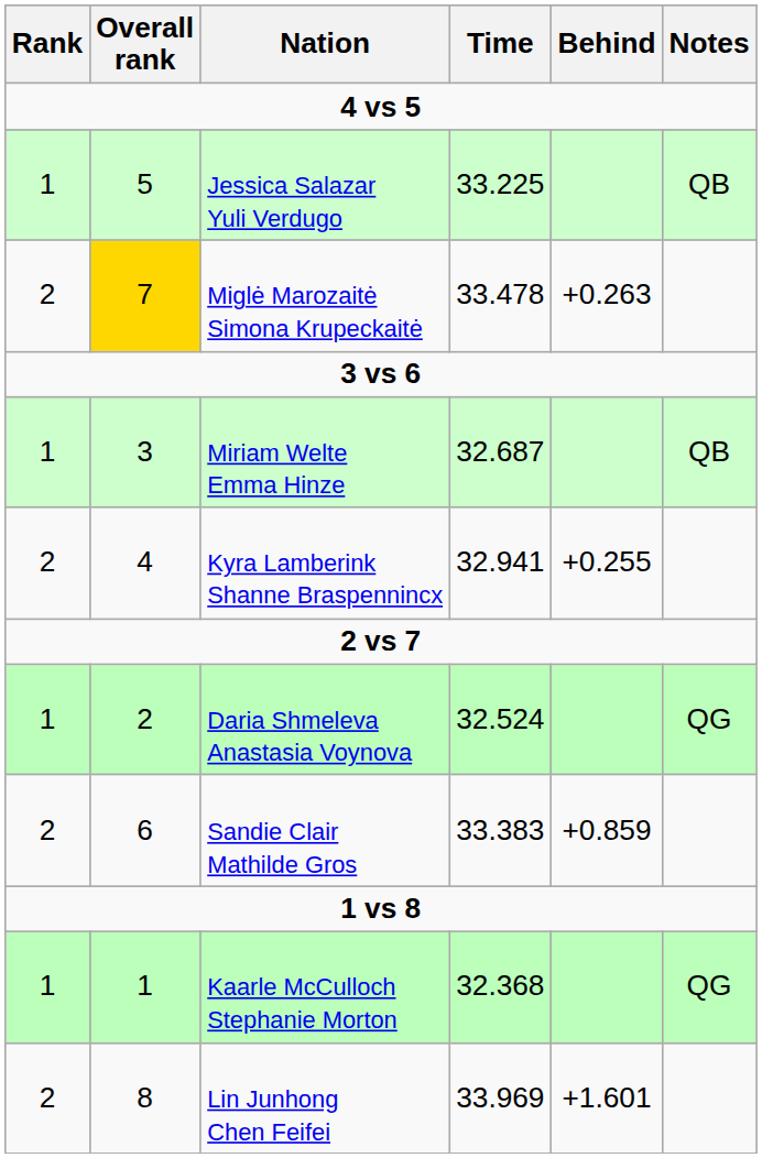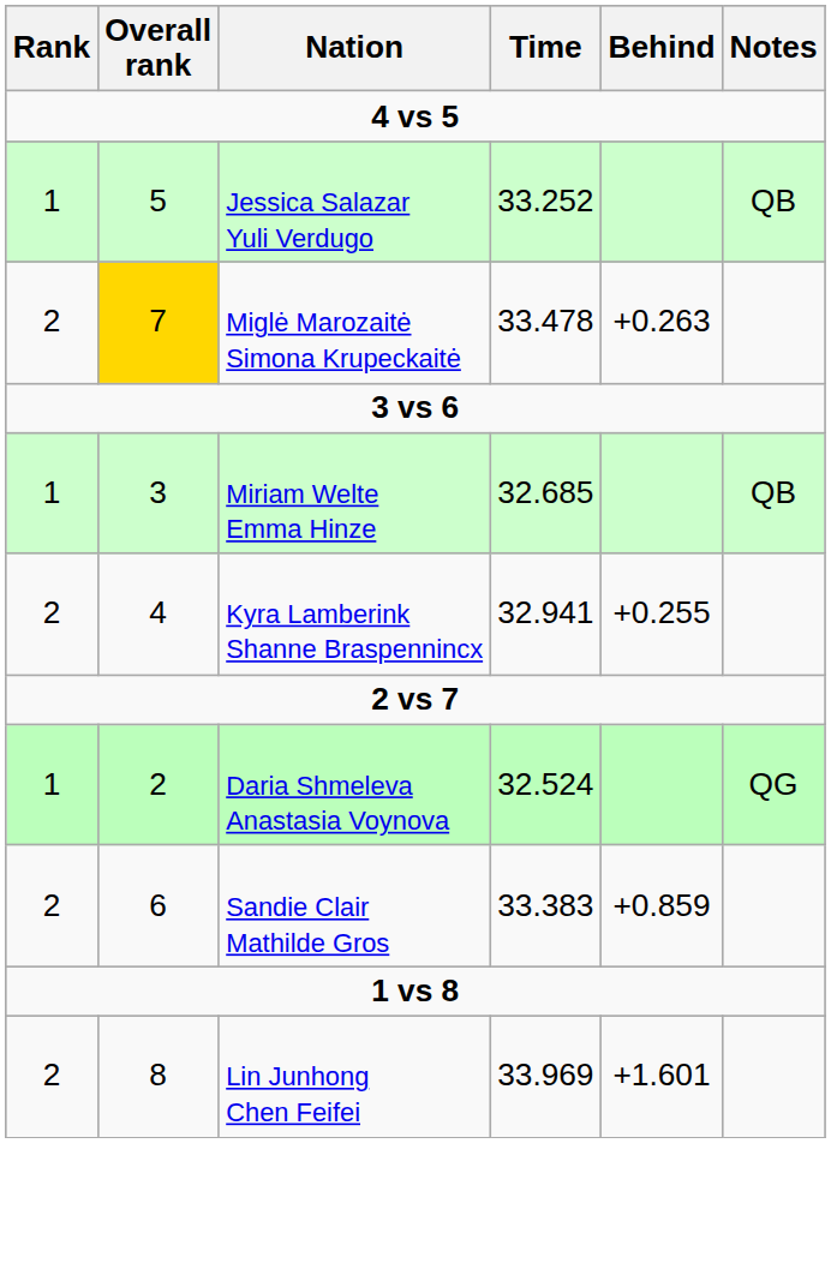 <table class="wikitable sortable" style="text-align:center">
 <tr>
 <th>Rank</th>
 <th>Overall<br>rank</th>
 <th>Nation</th>
 <th>Time</th>
 <th>Behind</th>
 <th>Notes</th>
 </tr>
 <tr>
 <td colspan=6><strong>4 vs 5</strong></td>
 </tr>
 <tr bgcolor=ccffcc>
 <td>1</td>
 <td>5</td>
 <td align=left><br><small><a href='#'>Jessica Salazar</a><br><a href='#'>Yuli Verdugo</a> </small></td>
-<td>33.225</td>
+<td>33.252</td>
 <td></td>
 <td>QB</td>
 </tr>
 <tr>
 <td>2</td>
 <td style="background: gold;">7</td>
 <td align="left"><br><small><a href='#'>Miglė Marozaitė</a><br><a href='#'>Simona Krupeckaitė</a></small></td>
 <td>33.478</td>
 <td>+0.263</td>
 <td></td>
 </tr>
 <tr>
 <td colspan=6><strong>3 vs 6</strong></td>
 </tr>
 <tr bgcolor=ccffcc>
 <td>1</td>
 <td>3</td>
 <td align=left><br><small><a href='#'>Miriam Welte</a><br><a href='#'>Emma Hinze</a></small></td>
-<td>32.687</td>
+<td>32.685</td>
 <td></td>
 <td>QB</td>
 </tr>
 <tr>
 <td>2</td>
 <td>4</td>
 <td align="left"><br><small><a href='#'>Kyra Lamberink</a><br><a href='#'>Shanne Braspennincx</a></small></td>
 <td>32.941</td>
 <td>+0.255</td>
 <td></td>
 </tr>
 <tr>
 <td colspan=6><strong>2 vs 7</strong></td>
 </tr>
 <tr bgcolor=bbffbb>
 <td>1</td>
 <td>2</td>
 <td align=left><br><small><a href='#'>Daria Shmeleva</a><br><a href='#'>Anastasia Voynova</a> </small></td>
 <td>32.524</td>
 <td></td>
 <td>QG</td>
 </tr>
 <tr>
 <td>2</td>
 <td>6</td>
 <td align="left"><br><small><a href='#'>Sandie Clair</a><br><a href='#'>Mathilde Gros</a></small></td>
 <td>33.383</td>
 <td>+0.859</td>
 <td></td>
 </tr>
 <tr>
 <td colspan=6><strong>1 vs 8</strong></td>
 </tr>
-<tr bgcolor=bbffbb>
-<td>1</td>
-<td>1</td>
-<td align=left><br><small><a href='#'>Kaarle McCulloch</a><br><a href='#'>Stephanie Morton</a> </small></td>
-<td>32.368</td>
-<td></td>
-<td>QG</td>
-</tr>
 <tr>
 <td>2</td>
 <td>8</td>
 <td align=left><br><small><a href='#'>Lin Junhong</a><br><a href='#'>Chen Feifei</a></small></td>
 <td>33.969</td>
 <td>+1.601</td>
 <td></td>
 </tr>
 </table>
